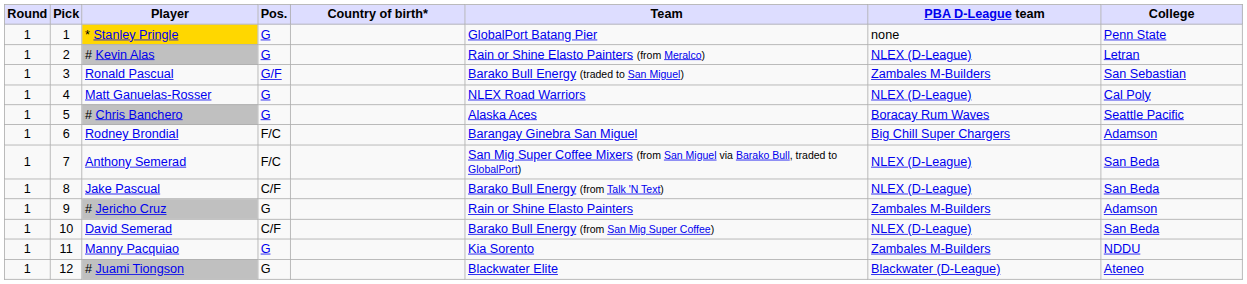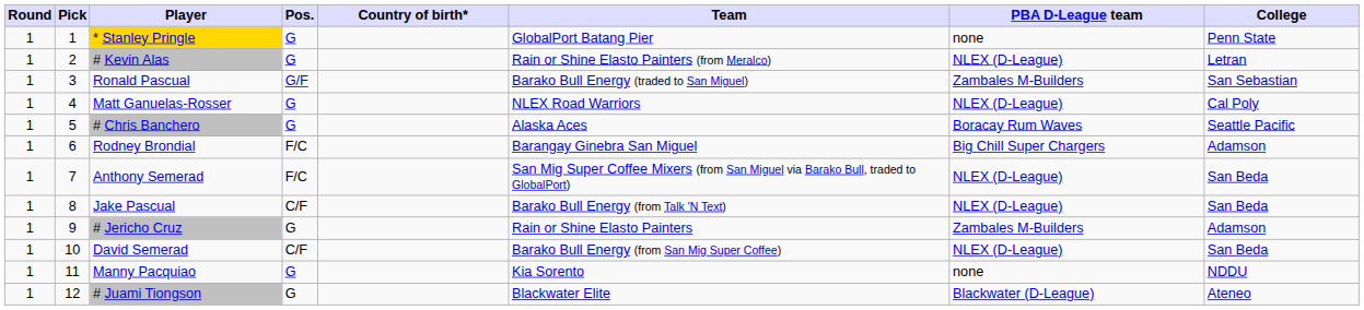 <table class="wikitable sortable sortable">
 <tr>
 <th style="background:#ddf; width:1%;">Round</th>
 <th style="background:#ddf; width:1%;">Pick</th>
 <th style="background:#ddf; width:15%;">Player</th>
 <th style="background:#ddf; width:1%;">Pos.</th>
 <th style="background:#ddf; width:15%;">Country of birth*</th>
 <th style="background:#ddf; width:35%;">Team</th>
 <th style="background:#ddf; width:20%;"><a href='#'>PBA D-League</a> team</th>
 <th style="background:#ddf; width:20%;">College</th>
 </tr>
 <tr>
 <td align=center>1</td>
 <td align=center>1</td>
 <td bgcolor=gold>* <a href='#'>Stanley Pringle</a></td>
 <td><a href='#'>G</a></td>
 <td></td>
 <td><a href='#'>GlobalPort Batang Pier</a></td>
 <td>none</td>
 <td><a href='#'>Penn State</a></td>
 </tr>
 <tr>
 <td align=center>1</td>
 <td align=center>2</td>
 <td bgcolor=silver># <a href='#'>Kevin Alas</a></td>
 <td><a href='#'>G</a></td>
 <td></td>
 <td><a href='#'>Rain or Shine Elasto Painters</a> <small>(from <a href='#'>Meralco</a>)</small></td>
 <td><a href='#'>NLEX (D-League)</a></td>
 <td><a href='#'>Letran</a></td>
 </tr>
 <tr>
 <td align=center>1</td>
 <td align=center>3</td>
 <td><a href='#'>Ronald Pascual</a></td>
 <td><a href='#'>G/F</a></td>
 <td></td>
 <td><a href='#'>Barako Bull Energy</a> <small>(traded to <a href='#'>San Miguel</a>)</small></td>
 <td><a href='#'>Zambales M-Builders</a></td>
 <td><a href='#'>San Sebastian</a></td>
 </tr>
 <tr>
 <td align=center>1</td>
 <td align=center>4</td>
 <td><a href='#'>Matt Ganuelas-Rosser</a></td>
 <td><a href='#'>G</a></td>
 <td></td>
 <td><a href='#'>NLEX Road Warriors</a></td>
 <td><a href='#'>NLEX (D-League)</a></td>
 <td><a href='#'>Cal Poly</a></td>
 </tr>
 <tr>
 <td align=center>1</td>
 <td align=center>5</td>
 <td bgcolor=silver># <a href='#'>Chris Banchero</a></td>
 <td><a href='#'>G</a></td>
 <td></td>
 <td><a href='#'>Alaska Aces</a></td>
 <td><a href='#'>Boracay Rum Waves</a></td>
 <td><a href='#'>Seattle Pacific</a></td>
 </tr>
 <tr>
 <td align=center>1</td>
 <td align=center>6</td>
 <td><a href='#'>Rodney Brondial</a></td>
 <td>F/C</td>
 <td></td>
 <td><a href='#'>Barangay Ginebra San Miguel</a></td>
 <td><a href='#'>Big Chill Super Chargers</a></td>
 <td><a href='#'>Adamson</a></td>
 </tr>
 <tr>
 <td align=center>1</td>
 <td align=center>7</td>
 <td><a href='#'>Anthony Semerad</a></td>
 <td>F/C</td>
 <td></td>
 <td><a href='#'>San Mig Super Coffee Mixers</a> <small>(from <a href='#'>San Miguel</a> via <a href='#'>Barako Bull</a>, traded to <a href='#'>GlobalPort</a>)</small></td>
 <td><a href='#'>NLEX (D-League)</a></td>
 <td><a href='#'>San Beda</a></td>
 </tr>
 <tr>
 <td align=center>1</td>
 <td align=center>8</td>
 <td><a href='#'>Jake Pascual</a></td>
 <td>C/F</td>
 <td></td>
 <td><a href='#'>Barako Bull Energy</a> <small>(from <a href='#'>Talk 'N Text</a>)</small></td>
 <td><a href='#'>NLEX (D-League)</a></td>
 <td><a href='#'>San Beda</a></td>
 </tr>
 <tr>
 <td align=center>1</td>
 <td align=center>9</td>
 <td bgcolor=silver># <a href='#'>Jericho Cruz</a></td>
 <td>G</td>
 <td></td>
 <td><a href='#'>Rain or Shine Elasto Painters</a></td>
 <td><a href='#'>Zambales M-Builders</a></td>
 <td><a href='#'>Adamson</a></td>
 </tr>
 <tr>
 <td align=center>1</td>
 <td align=center>10</td>
 <td><a href='#'>David Semerad</a></td>
 <td>C/F</td>
 <td></td>
 <td><a href='#'>Barako Bull Energy</a> <small>(from <a href='#'>San Mig Super Coffee</a>)</small></td>
 <td><a href='#'>NLEX (D-League)</a></td>
 <td><a href='#'>San Beda</a></td>
 </tr>
 <tr>
 <td align=center>1</td>
 <td align=center>11</td>
 <td><a href='#'>Manny Pacquiao</a></td>
 <td><a href='#'>G</a></td>
 <td></td>
 <td><a href='#'>Kia Sorento</a></td>
-<td><a href='#'>Zambales M-Builders</a></td>
+<td>none</td>
 <td><a href='#'>NDDU</a></td>
 </tr>
 <tr>
 <td align=center>1</td>
 <td align=center>12</td>
 <td bgcolor=silver># <a href='#'>Juami Tiongson</a></td>
 <td>G</td>
 <td></td>
 <td><a href='#'>Blackwater Elite</a></td>
 <td><a href='#'>Blackwater (D-League)</a></td>
 <td><a href='#'>Ateneo</a></td>
 </tr>
 </table>
